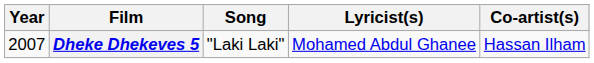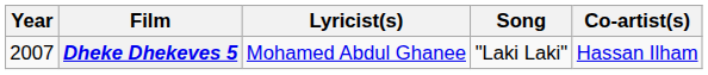 <table class="wikitable plainrowheaders">
 <tr>
 <th scope="col">Year</th>
 <th scope="col">Film</th>
+<th scope="col">Lyricist(s)</th>
 <th scope="col">Song</th>
-<th scope="col">Lyricist(s)</th>
 <th scope="col">Co-artist(s)</th>
 </tr>
 <tr>
 <td>2007</td>
 <th scope="row"><em><a href='#'>Dheke Dhekeves 5</a></em></th>
+<td><a href='#'>Mohamed Abdul Ghanee</a></td>
 <td>"Laki Laki"</td>
-<td><a href='#'>Mohamed Abdul Ghanee</a></td>
 <td><a href='#'>Hassan Ilham</a></td>
 </tr>
 </table>
